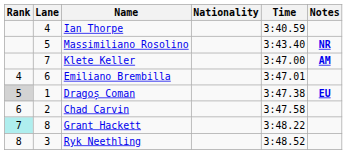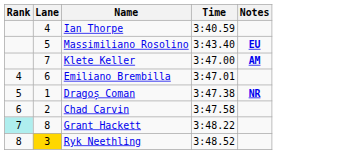 <table class="wikitable sortable" style="text-align:center">
 <tr>
 <th>Rank</th>
 <th>Lane</th>
 <th>Name</th>
-<th>Nationality</th>
 <th>Time</th>
 <th>Notes</th>
 </tr>
 <tr>
 <td></td>
 <td>4</td>
 <td align=left><a href='#'>Ian Thorpe</a></td>
-<td align=left></td>
 <td>3:40.59</td>
 <td></td>
 </tr>
 <tr>
 <td></td>
 <td>5</td>
 <td align=left><a href='#'>Massimiliano Rosolino</a></td>
-<td align=left></td>
 <td>3:43.40</td>
-<td><strong><a href='#'>NR</a></strong></td>
+<td><strong><a href='#'>EU</a></strong></td>
 </tr>
 <tr>
 <td></td>
 <td>7</td>
 <td align=left><a href='#'>Klete Keller</a></td>
-<td align=left></td>
 <td>3:47.00</td>
 <td><strong><a href='#'>AM</a></strong></td>
 </tr>
 <tr>
 <td>4</td>
 <td>6</td>
 <td align=left><a href='#'>Emiliano Brembilla</a></td>
-<td align=left></td>
 <td>3:47.01</td>
 <td></td>
 </tr>
 <tr>
-<td style="background: lightgrey;">5</td>
+<td>5</td>
 <td>1</td>
 <td align=left><a href='#'>Dragoș Coman</a></td>
-<td align=left></td>
 <td>3:47.38</td>
-<td><strong><a href='#'>EU</a></strong></td>
+<td><strong><a href='#'>NR</a></strong></td>
 </tr>
 <tr>
 <td>6</td>
 <td>2</td>
 <td align=left><a href='#'>Chad Carvin</a></td>
-<td align=left></td>
 <td>3:47.58</td>
 <td></td>
 </tr>
 <tr>
 <td style="background: paleturquoise;">7</td>
 <td>8</td>
 <td align=left><a href='#'>Grant Hackett</a></td>
-<td align=left></td>
 <td>3:48.22</td>
 <td></td>
 </tr>
 <tr>
 <td>8</td>
-<td>3</td>
+<td style="background: gold;">3</td>
 <td align=left><a href='#'>Ryk Neethling</a></td>
-<td align=left></td>
 <td>3:48.52</td>
 <td></td>
 </tr>
 </table>
